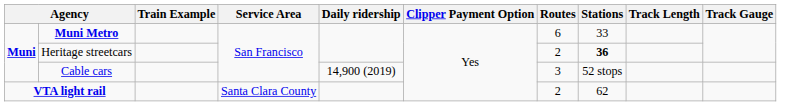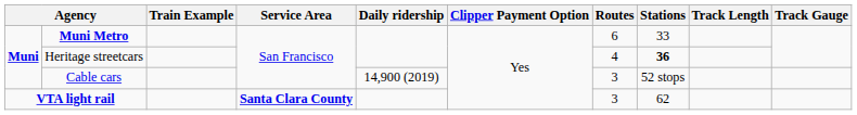 <table class="wikitable" style="text-align:center" style="font-size: 90%;" |>
 <tr>
 <th colspan="2">Agency</th>
 <th>Train Example</th>
 <th>Service Area</th>
 <th>Daily ridership</th>
 <th><a href='#'>Clipper</a> Payment Option</th>
 <th>Routes</th>
 <th>Stations</th>
 <th>Track Length</th>
 <th>Track Gauge</th>
 </tr>
 <tr>
 <td rowspan="3"><strong><a href='#'>Muni</a></strong></td>
 <td><strong><a href='#'>Muni Metro</a></strong></td>
 <td></td>
 <td rowspan="3"><a href='#'>San Francisco</a></td>
 <td rowspan="2"></td>
 <td rowspan=4>Yes</td>
 <td>6</td>
 <td>33 </td>
 <td></td>
 <td rowspan="2"></td>
 </tr>
 <tr>
 <td>Heritage streetcars<br></td>
 <td></td>
-<td>2</td>
+<td>4</td>
 <td><strong>36</strong></td>
 <td></td>
 </tr>
 <tr>
 <td><a href='#'>Cable cars</a></td>
 <td></td>
 <td>14,900 (2019)</td>
 <td>3</td>
 <td>52 stops</td>
 <td></td>
 <td></td>
 </tr>
 <tr>
 <td colspan="2"><strong><a href='#'>VTA light rail</a></strong></td>
 <td></td>
-<td><a href='#'>Santa Clara County</a></td>
+<td><strong><a href='#'>Santa Clara County</a></strong></td>
 <td></td>
-<td>2</td>
+<td>3</td>
 <td>62</td>
 <td></td>
 <td></td>
 </tr>
 </table>
